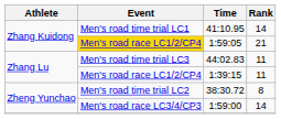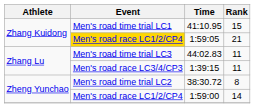 <table class=wikitable style="font-size:90%">
 <tr>
 <th>Athlete</th>
 <th>Event</th>
 <th>Time</th>
 <th>Rank</th>
 </tr>
 <tr>
 <td rowspan="2"><a href='#'>Zhang Kuidong</a></td>
 <td><a href='#'>Men's road time trial LC1</a></td>
 <td style="text-align:center;">41:10.95</td>
-<td style="text-align:center;">14</td>
+<td style="text-align:center;">15</td>
 </tr>
 <tr>
 <td style="background: gold;"><a href='#'>Men's road race LC1/2/CP4</a></td>
 <td style="text-align:center;">1:59:05</td>
 <td style="text-align:center;">21</td>
 </tr>
 <tr>
 <td rowspan="2"><a href='#'>Zhang Lu</a></td>
 <td><a href='#'>Men's road time trial LC3</a></td>
 <td style="text-align:center;">44:02.83</td>
 <td style="text-align:center;">11</td>
 </tr>
 <tr>
-<td><a href='#'>Men's road race LC1/2/CP4</a></td>
+<td><a href='#'>Men's road race LC3/4/CP3</a></td>
 <td style="text-align:center;">1:39:15</td>
 <td style="text-align:center;">11</td>
 </tr>
 <tr>
 <td rowspan="2"><a href='#'>Zheng Yunchao</a></td>
 <td><a href='#'>Men's road time trial LC2</a></td>
 <td style="text-align:center;">38:30.72</td>
 <td style="text-align:center;">8</td>
 </tr>
 <tr>
-<td><a href='#'>Men's road race LC3/4/CP3</a></td>
+<td><a href='#'>Men's road race LC1/2/CP4</a></td>
 <td style="text-align:center;">1:59:00</td>
 <td style="text-align:center;">14</td>
 </tr>
 <tr>
 </tr>
 </table>
